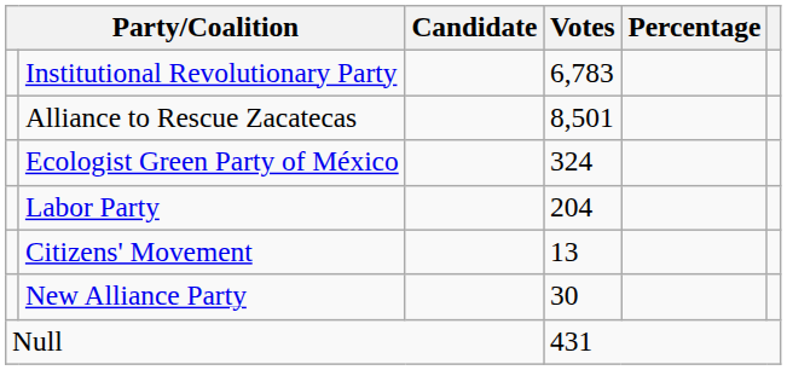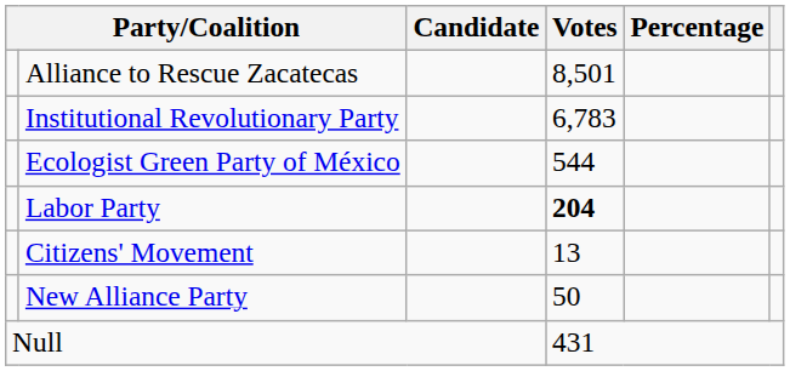 <table class="wikitable">
 <tr>
 <th colspan="2"><strong>Party/Coalition</strong></th>
 <th><strong>Candidate</strong></th>
 <th><strong>Votes</strong></th>
 <th><strong>Percentage</strong></th>
 <th></th>
+</tr>
+<tr>
+<td></td>
+<td>Alliance to Rescue  Zacatecas</td>
+<td></td>
+<td>8,501</td>
+<td></td>
+<td></td>
 </tr>
 <tr>
 <td></td>
 <td><a href='#'>Institutional Revolutionary Party</a></td>
 <td></td>
 <td>6,783</td>
 <td></td>
 <td></td>
 </tr>
 <tr>
 <td></td>
-<td>Alliance to Rescue  Zacatecas</td>
-<td></td>
-<td>8,501</td>
-<td></td>
-<td></td>
-</tr>
-<tr>
-<td></td>
 <td><a href='#'>Ecologist Green Party of México</a></td>
 <td></td>
-<td>324</td>
+<td>544</td>
 <td></td>
 <td></td>
 </tr>
 <tr>
 <td></td>
 <td><a href='#'>Labor Party</a></td>
 <td></td>
-<td>204</td>
+<td><strong>204</strong></td>
 <td></td>
 <td></td>
 </tr>
 <tr>
 <td></td>
 <td><a href='#'>Citizens' Movement</a></td>
 <td></td>
 <td>13</td>
 <td></td>
 </tr>
 <tr>
 <td></td>
 <td><a href='#'>New Alliance Party</a></td>
 <td></td>
-<td>30</td>
+<td>50</td>
 <td></td>
 <td></td>
 </tr>
 <tr>
 <td colspan="3">Null</td>
 <td colspan="3">431</td>
 </tr>
 </table>
